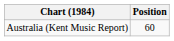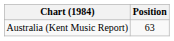 <table class="wikitable">
 <tr>
 <th>Chart (1984)</th>
 <th>Position</th>
 </tr>
 <tr>
 <td>Australia (Kent Music Report)</td>
-<td align="center">60</td>
+<td align="center">63</td>
 </tr>
 </table>
